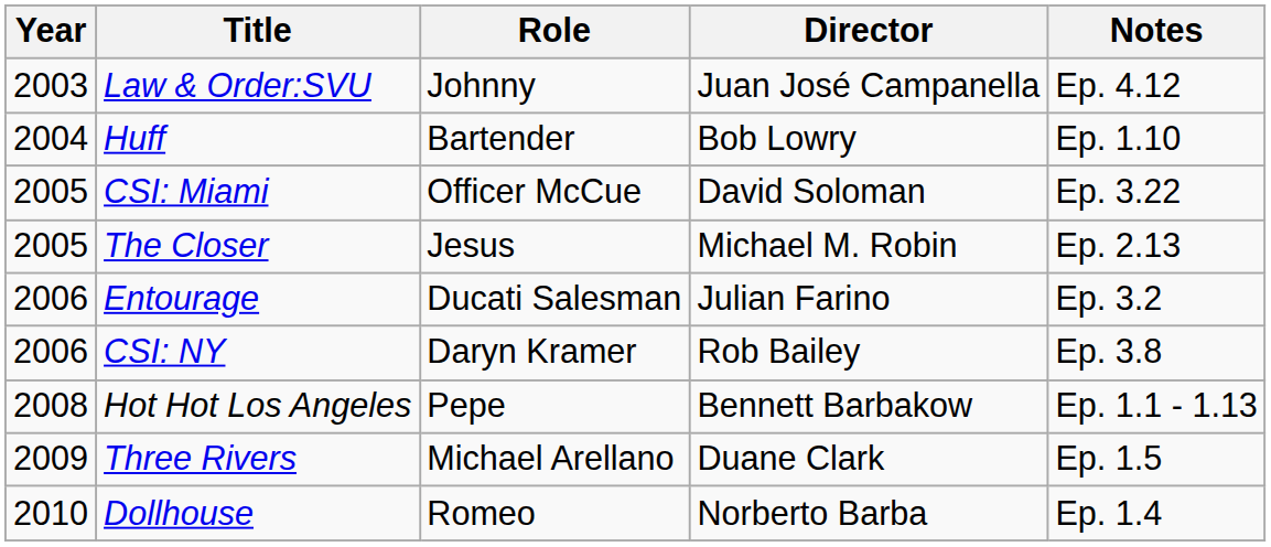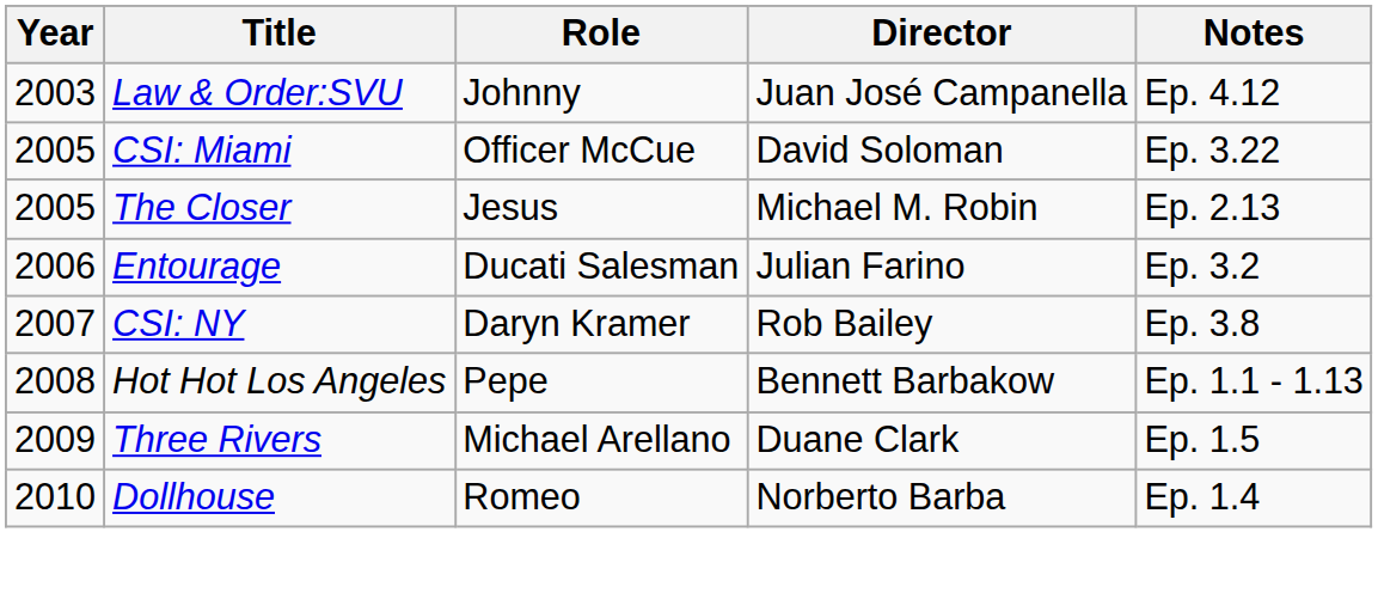 <table class="wikitable">
 <tr>
 <th><strong>Year</strong></th>
 <th><strong>Title</strong></th>
 <th><strong>Role</strong></th>
 <th><strong>Director</strong></th>
 <th><strong>Notes</strong></th>
 </tr>
 <tr>
 <td>2003</td>
 <td><em><a href='#'>Law & Order:SVU</a></em></td>
 <td>Johnny</td>
 <td>Juan José Campanella</td>
 <td>Ep. 4.12</td>
-</tr>
-<tr>
-<td>2004</td>
-<td><em><a href='#'>Huff</a></em></td>
-<td>Bartender</td>
-<td>Bob Lowry</td>
-<td>Ep. 1.10</td>
 </tr>
 <tr>
 <td>2005</td>
 <td><em><a href='#'>CSI: Miami</a></em></td>
 <td>Officer McCue</td>
 <td>David Soloman</td>
 <td>Ep. 3.22</td>
 </tr>
 <tr>
 <td>2005</td>
 <td><em><a href='#'>The Closer</a></em></td>
 <td>Jesus</td>
 <td>Michael M. Robin</td>
 <td>Ep. 2.13</td>
 </tr>
 <tr>
 <td>2006</td>
 <td><em><a href='#'>Entourage</a></em></td>
 <td>Ducati Salesman</td>
 <td>Julian Farino</td>
 <td>Ep. 3.2</td>
 </tr>
 <tr>
-<td>2006</td>
+<td>2007</td>
 <td><em><a href='#'>CSI: NY</a></em></td>
 <td>Daryn Kramer</td>
 <td>Rob Bailey</td>
 <td>Ep. 3.8</td>
 </tr>
 <tr>
 <td>2008</td>
 <td><em>Hot Hot Los Angeles</em></td>
 <td>Pepe</td>
 <td>Bennett Barbakow</td>
 <td>Ep. 1.1 - 1.13</td>
 </tr>
 <tr>
 <td>2009</td>
 <td><em><a href='#'>Three Rivers</a></em></td>
 <td>Michael Arellano</td>
 <td>Duane Clark</td>
 <td>Ep. 1.5</td>
 </tr>
 <tr>
 <td>2010</td>
 <td><em><a href='#'>Dollhouse</a></em></td>
 <td>Romeo</td>
 <td>Norberto Barba</td>
 <td>Ep. 1.4</td>
 </tr>
 </table>
